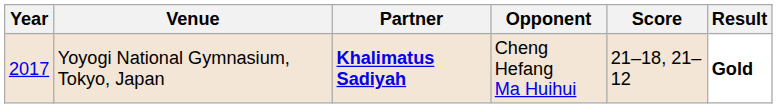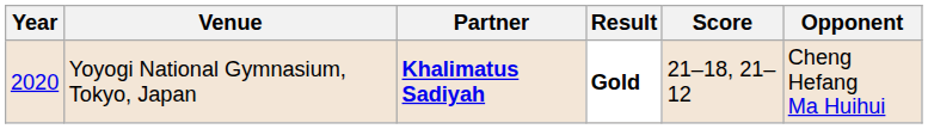 <table class="sortable wikitable" style="font-size: 90%;">
 <tr>
 <th>Year</th>
 <th>Venue</th>
 <th>Partner</th>
+<th>Result</th>
+<th>Score</th>
 <th>Opponent</th>
-<th>Score</th>
-<th>Result</th>
 </tr>
 <tr style="background:#F3E6D7">
-<td align="center"><a href='#'>2017</a></td>
+<td align="center"><a href='#'>2020</a></td>
 <td align="left">Yoyogi National Gymnasium, Tokyo, Japan</td>
 <td align="left"><strong> <a href='#'>Khalimatus Sadiyah</a></strong></td>
+<td style="text-align:left; background:white"> <strong>Gold</strong></td>
+<td align="left">21–18, 21–12</td>
 <td align="left"> Cheng Hefang<br> <a href='#'>Ma Huihui</a></td>
-<td align="left">21–18, 21–12</td>
-<td style="text-align:left; background:white"> <strong>Gold</strong></td>
 </tr>
 </table>
